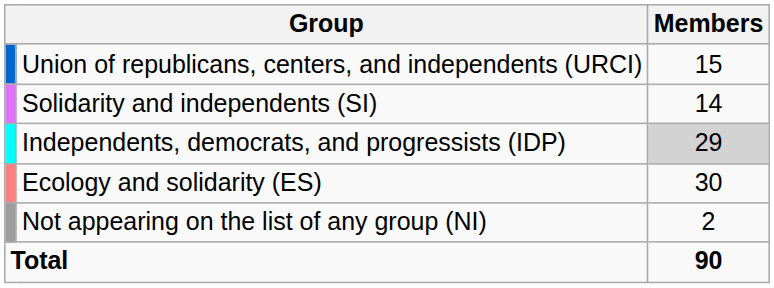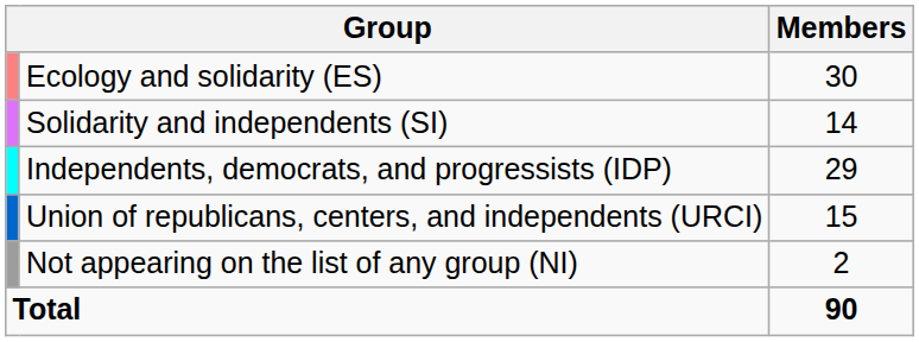 <table class="wikitable" style="text-align:center">
 <tr>
 <th colspan=2 valign=top>Group</th>
 <th>Members</th>
 </tr>
 <tr>
-<td bgcolor="#0066cc"></td>
-<td align=left>Union of republicans, centers, and independents (URCI)</td>
-<td>15</td>
+<td bgcolor="#FF8080"></td>
+<td align=left>Ecology and solidarity (ES)</td>
+<td>30</td>
 </tr>
 <tr>
 <td bgcolor="#DF72FA"></td>
 <td align=left>Solidarity and independents (SI)</td>
 <td>14</td>
 </tr>
 <tr>
 <td bgcolor="#00FFFF"></td>
 <td align=left>Independents, democrats, and progressists (IDP)</td>
-<td style="background: lightgrey;">29</td>
+<td>29</td>
 </tr>
 <tr>
-<td bgcolor="#FF8080"></td>
-<td align=left>Ecology and solidarity (ES)</td>
-<td>30</td>
+<td bgcolor="#0066cc"></td>
+<td align=left>Union of republicans, centers, and independents (URCI)</td>
+<td>15</td>
 </tr>
 <tr>
 <td bgcolor=#9D9D9D></td>
 <td align=left>Not appearing on the list of any group (NI)</td>
 <td>2</td>
 </tr>
 <tr>
 <td colspan=2 align=left><strong>Total</strong></td>
 <td><strong>90</strong></td>
 </tr>
 </table>
